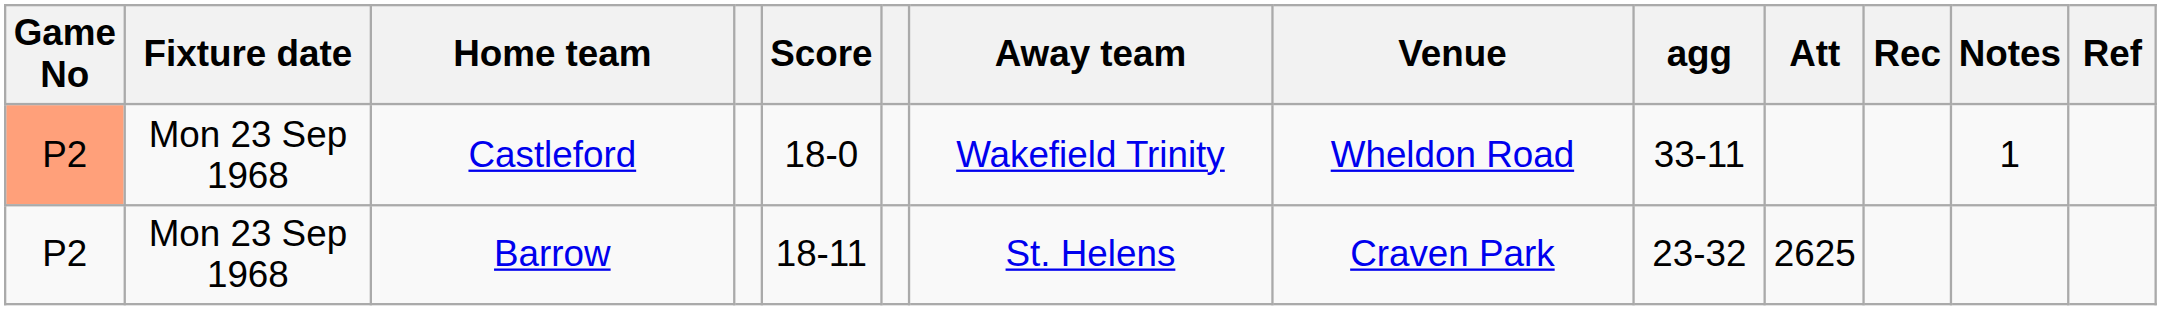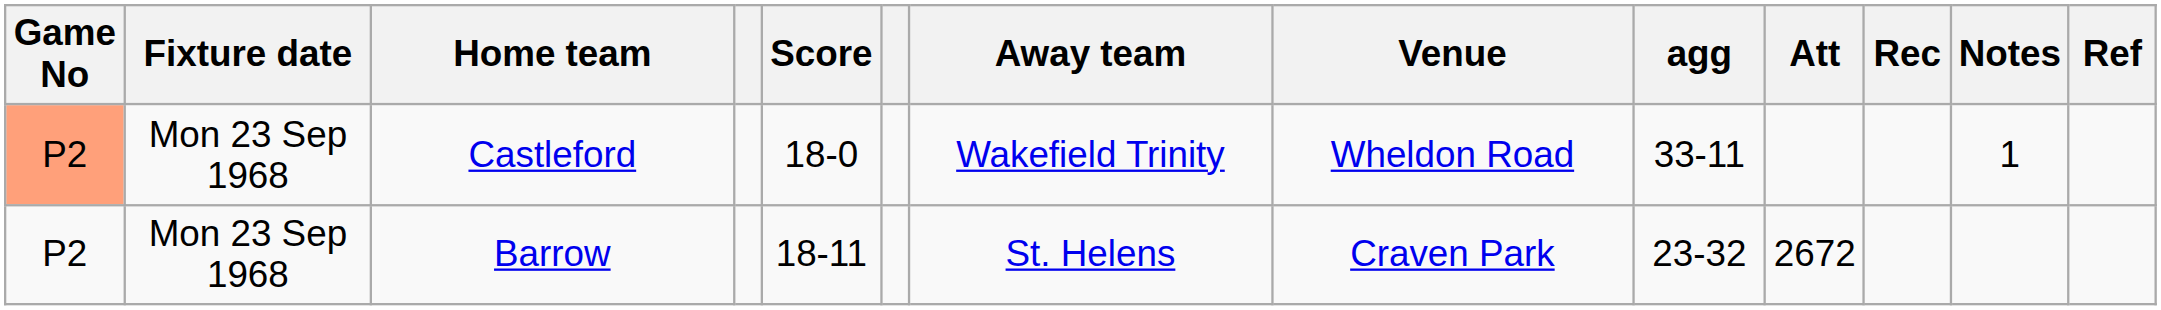 <table class="wikitable" style="text-align:center;">
 <tr>
 <th width=20 abbr="No">Game No</th>
 <th width=100 abbr="Date">Fixture date</th>
 <th width=150 abbr="Home team">Home team</th>
 <th width=5 abbr="space"></th>
 <th width=20 abbr="Score">Score</th>
 <th width=5 abbr="space"></th>
 <th width=150 abbr="Away team">Away team</th>
 <th width=150 abbr="Venue">Venue</th>
 <th width=50 abbr="Agg">agg</th>
 <th width=30 abbr="Att">Att</th>
 <th width=30 abbr="Rec">Rec</th>
 <th width=20 abbr="Notes">Notes</th>
 <th width=30 abbr="Ref">Ref</th>
 </tr>
 <tr>
 <td style="background: lightsalmon;">P2</td>
 <td>Mon 23 Sep 1968</td>
 <td><a href='#'>Castleford</a></td>
 <td></td>
 <td>18-0</td>
 <td></td>
 <td><a href='#'>Wakefield Trinity</a></td>
 <td><a href='#'>Wheldon Road</a></td>
 <td>33-11</td>
 <td></td>
 <td></td>
 <td>1</td>
 <td></td>
 </tr>
 <tr>
 <td>P2</td>
 <td>Mon 23 Sep 1968</td>
 <td><a href='#'>Barrow</a></td>
 <td></td>
 <td>18-11</td>
 <td></td>
 <td><a href='#'>St. Helens</a></td>
 <td><a href='#'>Craven Park</a></td>
 <td>23-32</td>
-<td>2625</td>
+<td>2672</td>
 <td></td>
 <td></td>
 <td></td>
 </tr>
 </table>
